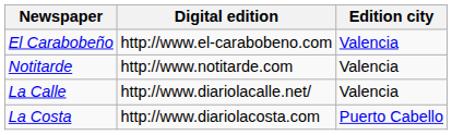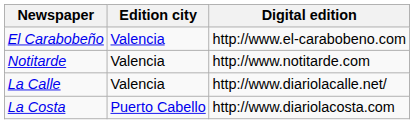 <table class="wikitable sortable">
 <tr align="center">
 <th>Newspaper</th>
+<th>Edition city</th>
 <th>Digital edition</th>
-<th>Edition city</th>
 </tr>
 <tr>
 <td><em><a href='#'>El Carabobeño</a></em></td>
+<td><a href='#'>Valencia</a></td>
 <td>http://www.el-carabobeno.com</td>
-<td><a href='#'>Valencia</a></td>
 </tr>
 <tr>
 <td><em><a href='#'>Notitarde</a></em></td>
+<td>Valencia</td>
 <td>http://www.notitarde.com</td>
-<td>Valencia</td>
 </tr>
 <tr>
 <td><em><a href='#'>La Calle</a></em></td>
+<td>Valencia</td>
 <td>http://www.diariolacalle.net/</td>
-<td>Valencia</td>
 </tr>
 <tr>
 <td><em><a href='#'>La Costa</a></em></td>
+<td><a href='#'>Puerto Cabello</a></td>
 <td>http://www.diariolacosta.com</td>
-<td><a href='#'>Puerto Cabello</a></td>
 </tr>
 </table>
